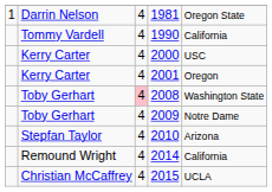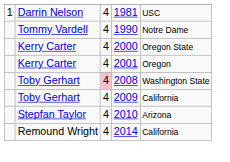 <table class="wikitable">
 <tr>
 </tr>
 <tr>
 <td>1</td>
 <td><a href='#'>Darrin Nelson</a></td>
 <td>4</td>
 <td><a href='#'>1981</a></td>
-<td style="font-size:80%;">Oregon State</td>
+<td style="font-size:80%;">USC</td>
 </tr>
 <tr>
 <td></td>
 <td><a href='#'>Tommy Vardell</a></td>
 <td>4</td>
 <td><a href='#'>1990</a></td>
-<td style="font-size:80%;">California</td>
+<td style="font-size:80%;">Notre Dame</td>
 </tr>
 <tr>
 <td></td>
 <td><a href='#'>Kerry Carter</a></td>
 <td>4</td>
 <td><a href='#'>2000</a></td>
-<td style="font-size:80%;">USC</td>
+<td style="font-size:80%;">Oregon State</td>
 </tr>
 <tr>
 <td></td>
 <td><a href='#'>Kerry Carter</a></td>
 <td>4</td>
 <td><a href='#'>2001</a></td>
 <td style="font-size:80%;">Oregon</td>
 </tr>
 <tr>
 <td></td>
 <td><a href='#'>Toby Gerhart</a></td>
 <td style="background: pink;">4</td>
 <td><a href='#'>2008</a></td>
 <td style="font-size:80%;">Washington State</td>
 </tr>
 <tr>
 <td></td>
 <td><a href='#'>Toby Gerhart</a></td>
 <td>4</td>
 <td><a href='#'>2009</a></td>
-<td style="font-size:80%;">Notre Dame</td>
+<td style="font-size:80%;">California</td>
 </tr>
 <tr>
 <td></td>
 <td><a href='#'>Stepfan Taylor</a></td>
 <td>4</td>
 <td><a href='#'>2010</a></td>
 <td style="font-size:80%;">Arizona</td>
 </tr>
 <tr>
 <td></td>
 <td>Remound Wright</td>
 <td>4</td>
 <td><a href='#'>2014</a></td>
 <td style="font-size:80%;">California</td>
 </tr>
-<tr>
-<td></td>
-<td><a href='#'>Christian McCaffrey</a></td>
-<td>4</td>
-<td><a href='#'>2015</a></td>
-<td style="font-size:80%;">UCLA</td>
-</tr>
 </table>
